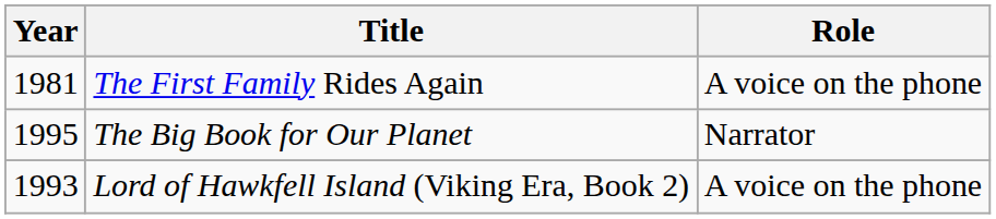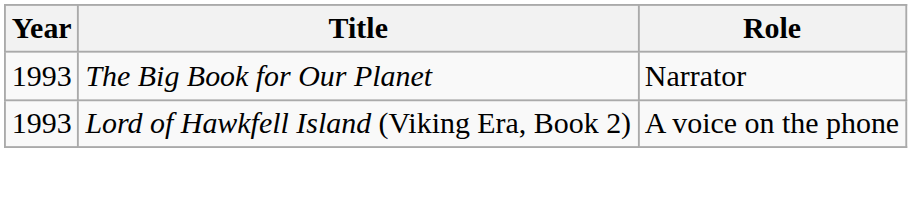 <table class="wikitable sortable">
 <tr>
 <th>Year</th>
 <th>Title</th>
 <th>Role</th>
 </tr>
 <tr>
-<td>1981</td>
-<td><em><a href='#'>The First Family</a></em> Rides Again</td>
-<td>A voice on the phone</td>
-</tr>
-<tr>
-<td>1995</td>
+<td>1993</td>
 <td><em>The Big Book for Our Planet</em></td>
 <td>Narrator</td>
 </tr>
 <tr>
 <td>1993</td>
 <td><em>Lord of Hawkfell Island</em> (Viking Era, Book 2)</td>
 <td>A voice on the phone</td>
 </tr>
 </table>
